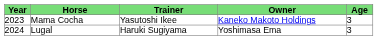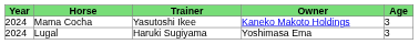 <table class = "sortable" | border="1" cellpadding="0" style="border-collapse: collapse; font-size:90%">
 <tr bgcolor="#77dd77" align="center">
 <th width="42px"><strong>Year</strong><br></th>
 <th width="145px"><strong>Horse</strong><br></th>
 <th width="160px"><strong>Trainer</strong><br></th>
 <th width="210px"><strong>Owner</strong><br></th>
 <th width="42px"><strong>Age</strong></th>
 </tr>
 <tr>
-<td>2023</td>
+<td>2024</td>
 <td>Mama Cocha</td>
 <td>Yasutoshi Ikee</td>
 <td><a href='#'>Kaneko Makoto Holdings</a></td>
 <td>3</td>
 </tr>
 <tr>
 <td>2024</td>
 <td>Lugal</td>
 <td>Haruki Sugiyama</td>
 <td>Yoshimasa Ema</td>
 <td>3</td>
 </tr>
 </table>
